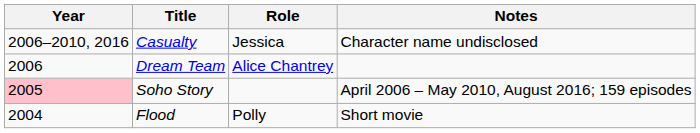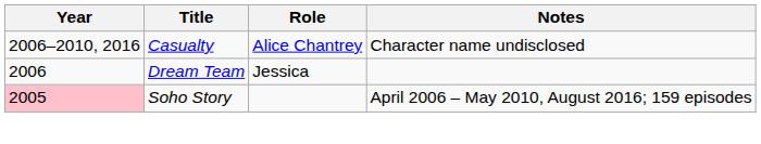 <table class="wikitable">
 <tr>
 <th>Year</th>
 <th>Title</th>
 <th>Role</th>
 <th>Notes</th>
 </tr>
 <tr>
 <td>2006–2010, 2016</td>
 <td><em><a href='#'>Casualty</a></em></td>
-<td>Jessica</td>
+<td><a href='#'>Alice Chantrey</a></td>
 <td>Character name undisclosed </td>
 </tr>
 <tr>
 <td>2006</td>
 <td><em><a href='#'>Dream Team</a></em></td>
-<td><a href='#'>Alice Chantrey</a></td>
+<td>Jessica</td>
 <td></td>
 </tr>
 <tr>
 <td style="background: pink;">2005</td>
 <td><em>Soho Story</em></td>
 <td></td>
 <td>April 2006 – May 2010, August 2016; 159 episodes</td>
 </tr>
-<tr>
-<td>2004</td>
-<td><em>Flood</em> </td>
-<td>Polly</td>
-<td>Short movie</td>
-</tr>
 </table>
